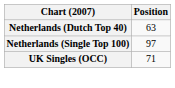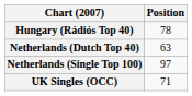 <table class="wikitable sortable plainrowheaders" style="text-align:center">
 <tr>
 <th>Chart (2007)</th>
 <th>Position</th>
+</tr>
+<tr>
+<th scope="row">Hungary (Rádiós Top 40)</th>
+<td>78</td>
 </tr>
 <tr>
 <th scope="row">Netherlands (Dutch Top 40)</th>
 <td>63</td>
 </tr>
 <tr>
 <th scope="row">Netherlands (Single Top 100)</th>
 <td>97</td>
 </tr>
 <tr>
 <th scope="row">UK Singles (OCC)</th>
 <td>71</td>
 </tr>
 </table>
